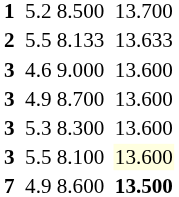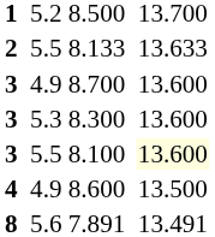 <table>
 <tr>
 <th scope=row style="text-align:center">1</th>
 <td align=left></td>
 <td>5.2</td>
 <td>8.500</td>
 <td></td>
 <td>13.700</td>
 </tr>
 <tr>
 <th scope=row style="text-align:center">2</th>
 <td align=left></td>
 <td>5.5</td>
 <td>8.133</td>
 <td></td>
 <td>13.633</td>
-</tr>
-<tr>
-<th scope=row style="text-align:center">3</th>
-<td align=left></td>
-<td>4.6</td>
-<td>9.000</td>
-<td></td>
-<td>13.600</td>
 </tr>
 <tr>
 <th scope=row style="text-align:center">3</th>
 <td align=left></td>
 <td>4.9</td>
 <td>8.700</td>
 <td></td>
 <td>13.600</td>
 </tr>
 <tr>
 <th scope=row style="text-align:center">3</th>
 <td align=left></td>
 <td>5.3</td>
 <td>8.300</td>
 <td></td>
 <td>13.600</td>
 </tr>
 <tr>
 <th scope=row style="text-align:center">3</th>
 <td align=left></td>
 <td>5.5</td>
 <td>8.100</td>
 <td></td>
 <td style="background: lightyellow;">13.600</td>
 </tr>
 <tr>
-<th scope=row style="text-align:center">7</th>
+<th scope=row style="text-align:center">4</th>
 <td align=left></td>
 <td>4.9</td>
 <td>8.600</td>
 <td></td>
-<td><strong>13.500</strong></td>
+<td>13.500</td>
+</tr>
+<tr>
+<th scope=row style="text-align:center">8</th>
+<td align=left></td>
+<td>5.6</td>
+<td>7.891</td>
+<td></td>
+<td>13.491</td>
 </tr>
 <tr>
 </tr>
 </table>
